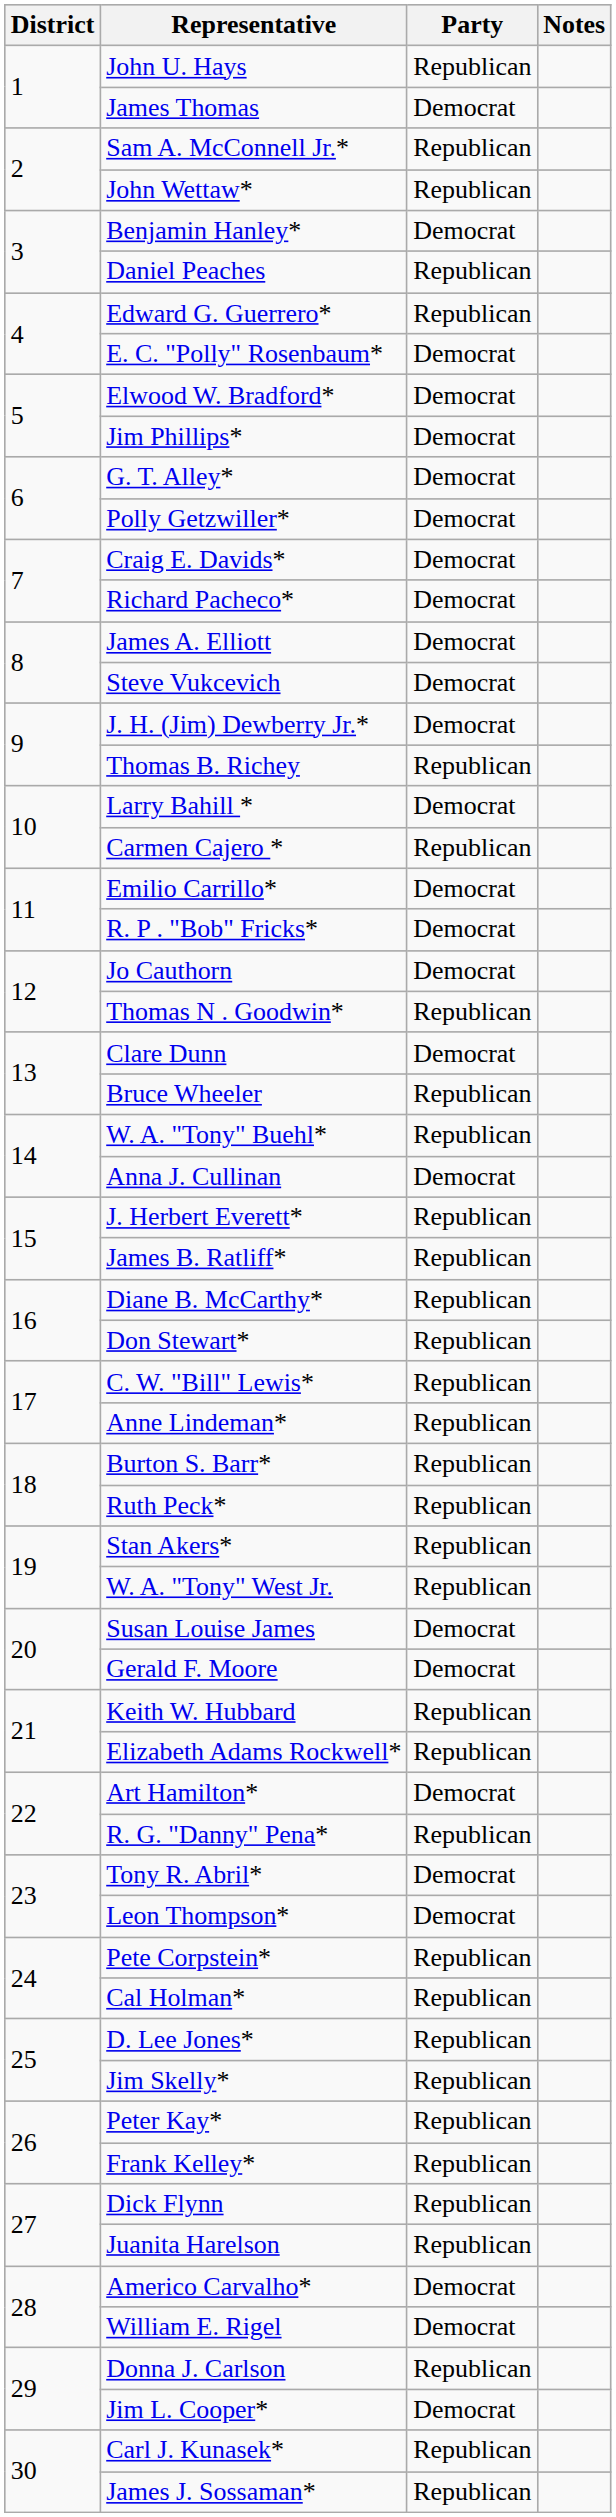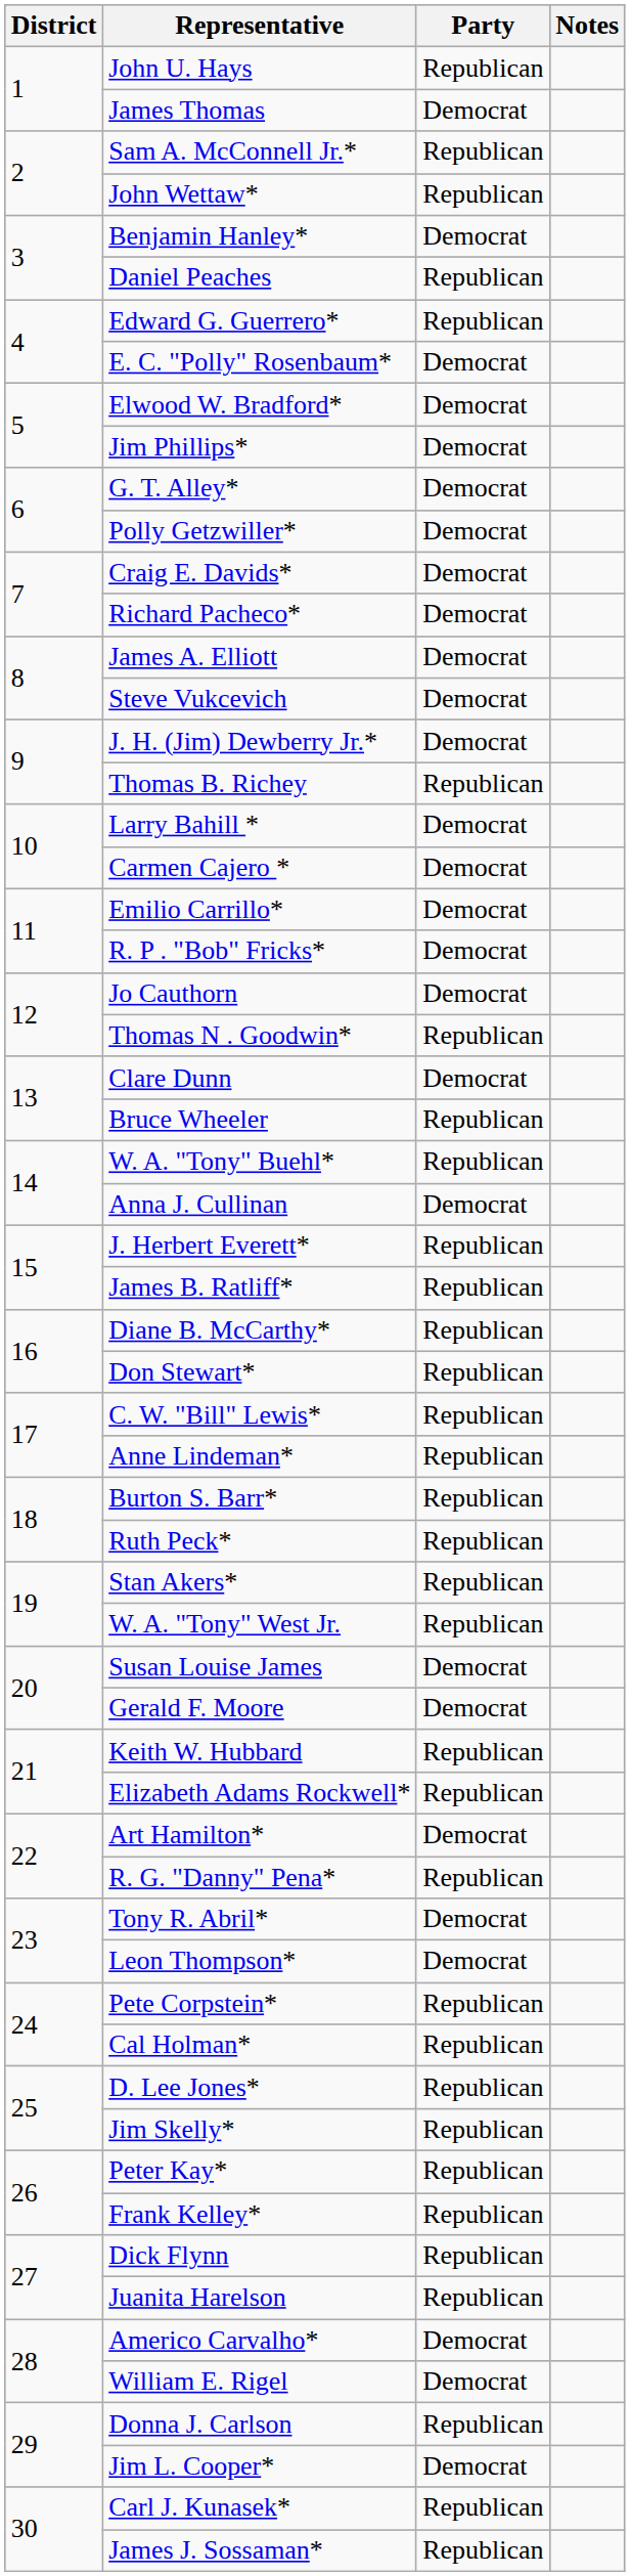 <table class="wikitable">
 <tr>
 <th>District</th>
 <th>Representative</th>
 <th>Party</th>
 <th>Notes</th>
 </tr>
 <tr>
 <td rowspan="2">1</td>
 <td><a href='#'>John U. Hays</a></td>
 <td>Republican</td>
 <td></td>
 </tr>
 <tr>
 <td><a href='#'>James Thomas</a></td>
 <td>Democrat</td>
 <td></td>
 </tr>
 <tr>
 <td rowspan="2">2</td>
 <td><a href='#'>Sam A. McConnell Jr.</a>*</td>
 <td>Republican</td>
 <td></td>
 </tr>
 <tr>
 <td><a href='#'>John Wettaw</a>*</td>
 <td>Republican</td>
 <td></td>
 </tr>
 <tr>
 <td rowspan="2">3</td>
 <td><a href='#'>Benjamin Hanley</a>*</td>
 <td>Democrat</td>
 <td></td>
 </tr>
 <tr>
 <td><a href='#'>Daniel Peaches</a></td>
 <td>Republican</td>
 <td></td>
 </tr>
 <tr>
 <td rowspan="2">4</td>
 <td><a href='#'>Edward G. Guerrero</a>*</td>
 <td>Republican</td>
 <td></td>
 </tr>
 <tr>
 <td><a href='#'>E. C. "Polly" Rosenbaum</a>*</td>
 <td>Democrat</td>
 <td></td>
 </tr>
 <tr>
 <td rowspan="2">5</td>
 <td><a href='#'>Elwood W. Bradford</a>*</td>
 <td>Democrat</td>
 <td></td>
 </tr>
 <tr>
 <td><a href='#'>Jim Phillips</a>*</td>
 <td>Democrat</td>
 <td></td>
 </tr>
 <tr>
 <td rowspan="2">6</td>
 <td><a href='#'>G. T. Alley</a>*</td>
 <td>Democrat</td>
 <td></td>
 </tr>
 <tr>
 <td><a href='#'>Polly Getzwiller</a>*</td>
 <td>Democrat</td>
 <td></td>
 </tr>
 <tr>
 <td rowspan="2">7</td>
 <td><a href='#'>Craig E. Davids</a>*</td>
 <td>Democrat</td>
 <td></td>
 </tr>
 <tr>
 <td><a href='#'>Richard Pacheco</a>*</td>
 <td>Democrat</td>
 <td></td>
 </tr>
 <tr>
 <td rowspan="2">8</td>
 <td><a href='#'>James A. Elliott</a></td>
 <td>Democrat</td>
 <td></td>
 </tr>
 <tr>
 <td><a href='#'>Steve Vukcevich</a></td>
 <td>Democrat</td>
 <td></td>
 </tr>
 <tr>
 <td rowspan="2">9</td>
 <td><a href='#'>J. H. (Jim) Dewberry Jr.</a>*</td>
 <td>Democrat</td>
 <td></td>
 </tr>
 <tr>
 <td><a href='#'>Thomas B. Richey</a></td>
 <td>Republican</td>
 <td></td>
 </tr>
 <tr>
 <td rowspan="2">10</td>
 <td><a href='#'>Larry Bahill </a>*</td>
 <td>Democrat</td>
 <td></td>
 </tr>
 <tr>
 <td><a href='#'>Carmen Cajero </a>*</td>
-<td>Republican</td>
+<td>Democrat</td>
 <td></td>
 </tr>
 <tr>
 <td rowspan="2">11</td>
 <td><a href='#'>Emilio Carrillo</a>*</td>
 <td>Democrat</td>
 <td></td>
 </tr>
 <tr>
 <td><a href='#'>R. P . "Bob" Fricks</a>*</td>
 <td>Democrat</td>
 <td></td>
 </tr>
 <tr>
 <td rowspan="2">12</td>
 <td><a href='#'>Jo Cauthorn</a></td>
 <td>Democrat</td>
 <td></td>
 </tr>
 <tr>
 <td><a href='#'>Thomas N . Goodwin</a>*</td>
 <td>Republican</td>
 <td></td>
 </tr>
 <tr>
 <td rowspan="2">13</td>
 <td><a href='#'>Clare Dunn</a></td>
 <td>Democrat</td>
 <td></td>
 </tr>
 <tr>
 <td><a href='#'>Bruce Wheeler</a></td>
 <td>Republican</td>
 <td></td>
 </tr>
 <tr>
 <td rowspan="2">14</td>
 <td><a href='#'>W. A. "Tony" Buehl</a>*</td>
 <td>Republican</td>
 <td></td>
 </tr>
 <tr>
 <td><a href='#'>Anna J. Cullinan</a></td>
 <td>Democrat</td>
 <td></td>
 </tr>
 <tr>
 <td rowspan="2">15</td>
 <td><a href='#'>J. Herbert Everett</a>*</td>
 <td>Republican</td>
 <td></td>
 </tr>
 <tr>
 <td><a href='#'>James B. Ratliff</a>*</td>
 <td>Republican</td>
 <td></td>
 </tr>
 <tr>
 <td rowspan="2">16</td>
 <td><a href='#'>Diane B. McCarthy</a>*</td>
 <td>Republican</td>
 <td></td>
 </tr>
 <tr>
 <td><a href='#'>Don Stewart</a>*</td>
 <td>Republican</td>
 <td></td>
 </tr>
 <tr>
 <td rowspan="2">17</td>
 <td><a href='#'>C. W. "Bill" Lewis</a>*</td>
 <td>Republican</td>
 <td></td>
 </tr>
 <tr>
 <td><a href='#'>Anne Lindeman</a>*</td>
 <td>Republican</td>
 <td></td>
 </tr>
 <tr>
 <td rowspan="2">18</td>
 <td><a href='#'>Burton S. Barr</a>*</td>
 <td>Republican</td>
 <td></td>
 </tr>
 <tr>
 <td><a href='#'>Ruth Peck</a>*</td>
 <td>Republican</td>
 <td></td>
 </tr>
 <tr>
 <td rowspan="2">19</td>
 <td><a href='#'>Stan Akers</a>*</td>
 <td>Republican</td>
 <td></td>
 </tr>
 <tr>
 <td><a href='#'>W. A. "Tony" West Jr.</a></td>
 <td>Republican</td>
 <td></td>
 </tr>
 <tr>
 <td rowspan="2">20</td>
 <td><a href='#'>Susan Louise James</a></td>
 <td>Democrat</td>
 <td></td>
 </tr>
 <tr>
 <td><a href='#'>Gerald F. Moore</a></td>
 <td>Democrat</td>
 <td></td>
 </tr>
 <tr>
 <td rowspan="2">21</td>
 <td><a href='#'>Keith W. Hubbard</a></td>
 <td>Republican</td>
 <td></td>
 </tr>
 <tr>
 <td><a href='#'>Elizabeth Adams Rockwell</a>*</td>
 <td>Republican</td>
 <td></td>
 </tr>
 <tr>
 <td rowspan="2">22</td>
 <td><a href='#'>Art Hamilton</a>*</td>
 <td>Democrat</td>
 <td></td>
 </tr>
 <tr>
 <td><a href='#'>R. G. "Danny" Pena</a>*</td>
 <td>Republican</td>
 <td></td>
 </tr>
 <tr>
 <td rowspan="2">23</td>
 <td><a href='#'>Tony R. Abril</a>*</td>
 <td>Democrat</td>
 <td></td>
 </tr>
 <tr>
 <td><a href='#'>Leon Thompson</a>*</td>
 <td>Democrat</td>
 <td></td>
 </tr>
 <tr>
 <td rowspan="2">24</td>
 <td><a href='#'>Pete Corpstein</a>*</td>
 <td>Republican</td>
 <td></td>
 </tr>
 <tr>
 <td><a href='#'>Cal Holman</a>*</td>
 <td>Republican</td>
 <td></td>
 </tr>
 <tr>
 <td rowspan="2">25</td>
 <td><a href='#'>D. Lee Jones</a>*</td>
 <td>Republican</td>
 <td></td>
 </tr>
 <tr>
 <td><a href='#'>Jim Skelly</a>*</td>
 <td>Republican</td>
 <td></td>
 </tr>
 <tr>
 <td rowspan="2">26</td>
 <td><a href='#'>Peter Kay</a>*</td>
 <td>Republican</td>
 <td></td>
 </tr>
 <tr>
 <td><a href='#'>Frank Kelley</a>*</td>
 <td>Republican</td>
 <td></td>
 </tr>
 <tr>
 <td rowspan="2">27</td>
 <td><a href='#'>Dick Flynn</a></td>
 <td>Republican</td>
 <td></td>
 </tr>
 <tr>
 <td><a href='#'>Juanita Harelson</a></td>
 <td>Republican</td>
 <td></td>
 </tr>
 <tr>
 <td rowspan="2">28</td>
 <td><a href='#'>Americo Carvalho</a>*</td>
 <td>Democrat</td>
 <td></td>
 </tr>
 <tr>
 <td><a href='#'>William E. Rigel</a></td>
 <td>Democrat</td>
 <td></td>
 </tr>
 <tr>
 <td rowspan="2">29</td>
 <td><a href='#'>Donna J. Carlson</a></td>
 <td>Republican</td>
 <td></td>
 </tr>
 <tr>
 <td><a href='#'>Jim L. Cooper</a>*</td>
 <td>Democrat</td>
 <td></td>
 </tr>
 <tr>
 <td rowspan="2">30</td>
 <td><a href='#'>Carl J. Kunasek</a>*</td>
 <td>Republican</td>
 <td></td>
 </tr>
 <tr>
 <td><a href='#'>James J. Sossaman</a>*</td>
 <td>Republican</td>
 <td></td>
 </tr>
 <tr>
 </tr>
 </table>
